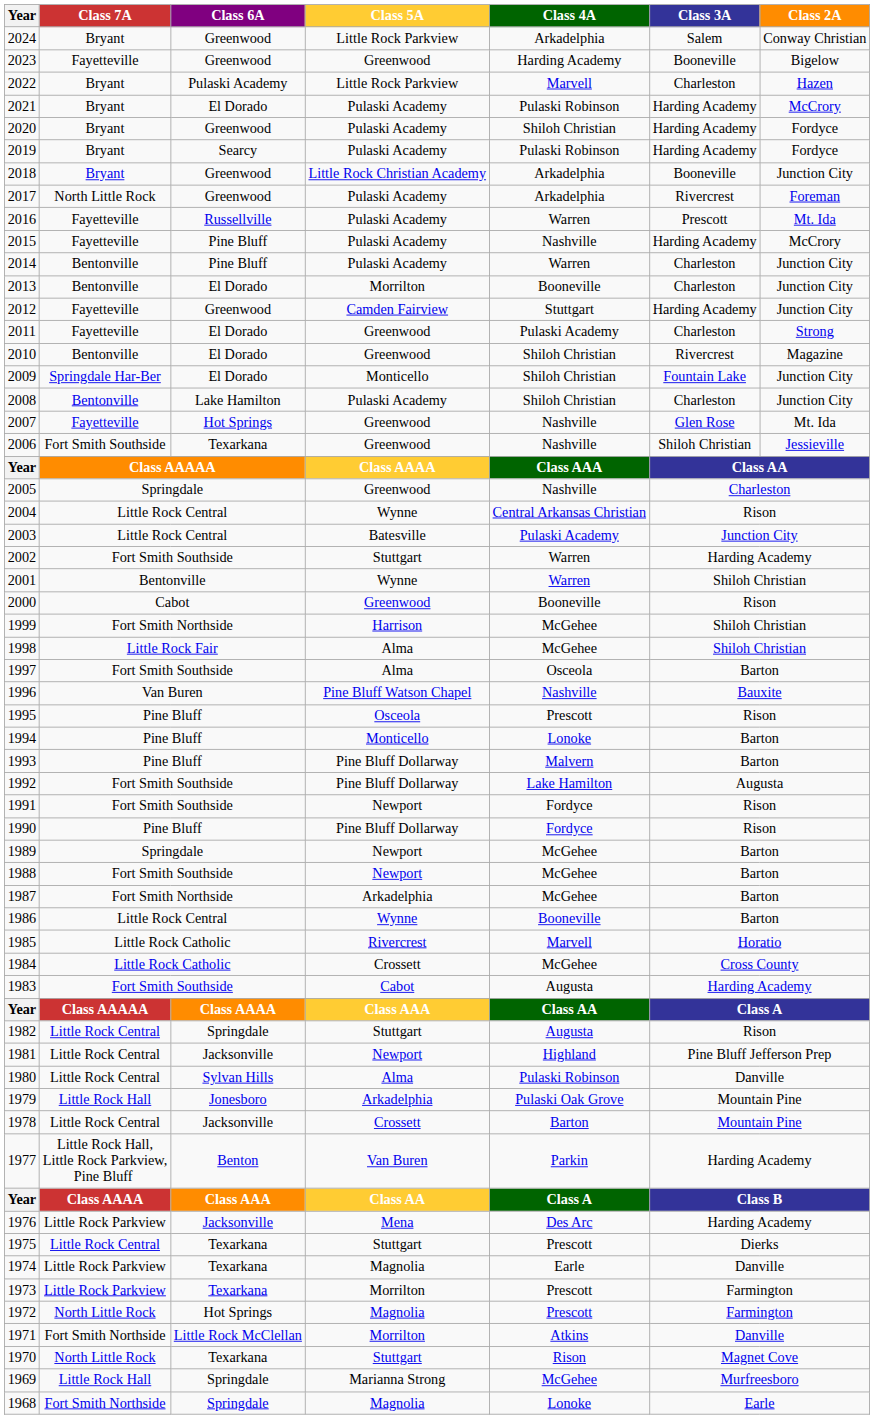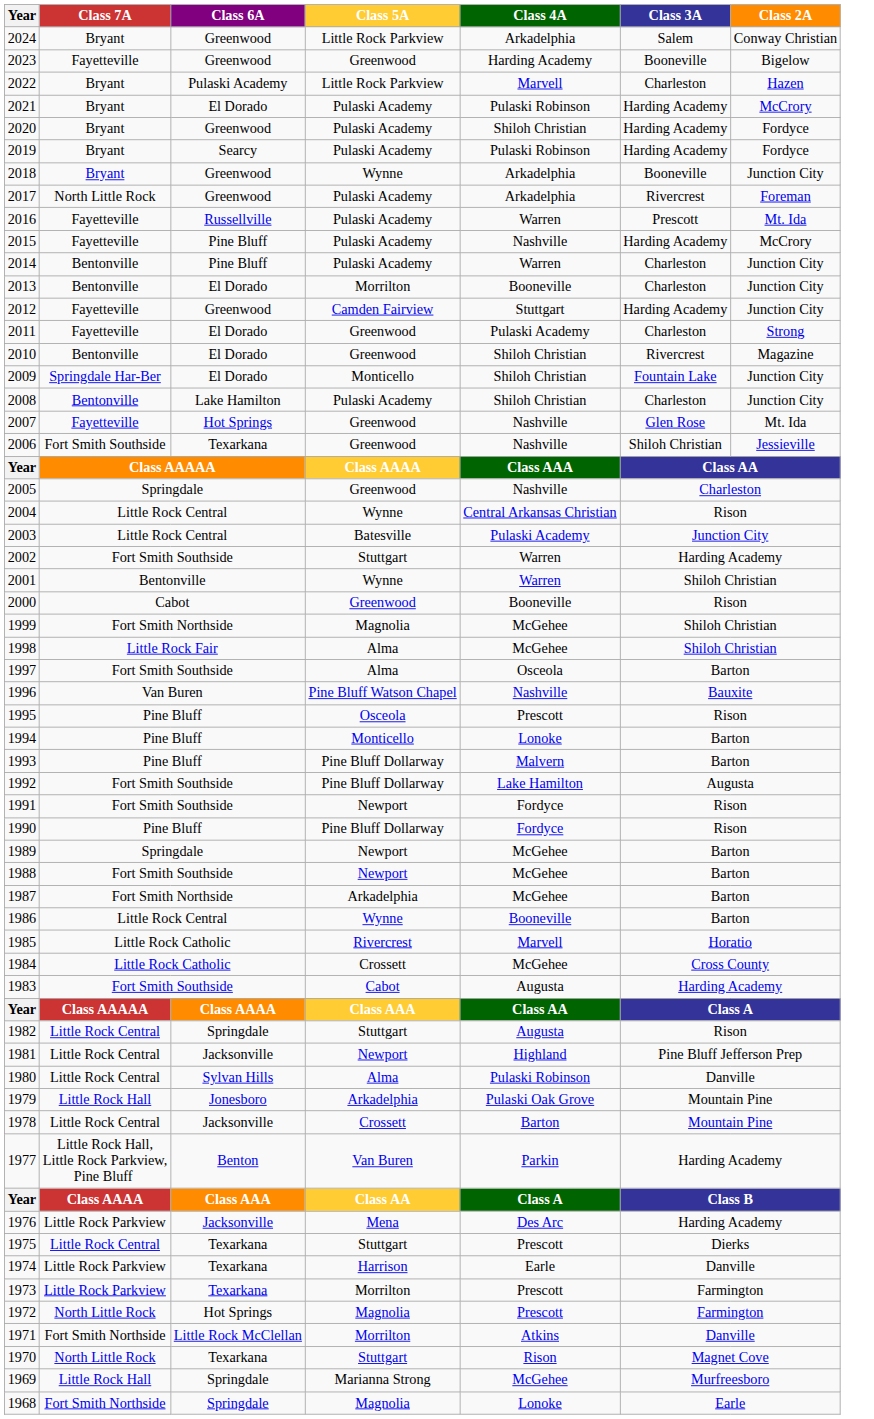 <table class="wikitable">
 <tr>
 <th style="text-align:center">Year</th>
 <th style="background:#cc3333;color:white;text-align:center">Class 7A</th>
 <th style="background:purple;color:white;text-align:center">Class 6A</th>
 <th style="background:#ffcc33;color:white;text-align:center">Class 5A</th>
 <th style="background:darkgreen;color:white;text-align:center">Class 4A</th>
 <th style="background:#333399;color:white;text-align:center">Class 3A</th>
 <th style="background:darkorange;color:white;text-align:center">Class 2A</th>
 </tr>
 <tr>
 <td style="text-align:center">2024</td>
 <td style="text-align:center">Bryant</td>
 <td style="text-align:center">Greenwood</td>
 <td style="text-align:center">Little Rock Parkview</td>
 <td style="text-align:center">Arkadelphia</td>
 <td style="text-align:center">Salem</td>
 <td style="text-align:center">Conway Christian</td>
 </tr>
 <tr>
 <td style="text-align:center">2023</td>
 <td style="text-align:center">Fayetteville</td>
 <td style="text-align:center">Greenwood</td>
 <td style="text-align:center">Greenwood</td>
 <td style="text-align:center">Harding Academy</td>
 <td style="text-align:center">Booneville</td>
 <td style="text-align:center">Bigelow</td>
 </tr>
 <tr>
 <td style="text-align:center">2022</td>
 <td style="text-align:center">Bryant</td>
 <td style="text-align:center">Pulaski Academy</td>
 <td style="text-align:center">Little Rock Parkview</td>
 <td style="text-align:center"><a href='#'>Marvell</a></td>
 <td style="text-align:center">Charleston</td>
 <td style="text-align:center"><a href='#'>Hazen</a></td>
 </tr>
 <tr>
 <td style="text-align:center">2021</td>
 <td style="text-align:center">Bryant</td>
 <td style="text-align:center">El Dorado</td>
 <td style="text-align:center">Pulaski Academy</td>
 <td style="text-align:center">Pulaski Robinson</td>
 <td style="text-align:center">Harding Academy</td>
 <td style="text-align:center"><a href='#'>McCrory</a></td>
 </tr>
 <tr>
 <td style="text-align:center">2020</td>
 <td style="text-align:center">Bryant</td>
 <td style="text-align:center">Greenwood</td>
 <td style="text-align:center">Pulaski Academy</td>
 <td style="text-align:center">Shiloh Christian</td>
 <td style="text-align:center">Harding Academy</td>
 <td style="text-align:center">Fordyce</td>
 </tr>
 <tr>
 <td style="text-align:center">2019</td>
 <td style="text-align:center">Bryant</td>
 <td style="text-align:center">Searcy</td>
 <td style="text-align:center">Pulaski Academy</td>
 <td style="text-align:center">Pulaski Robinson</td>
 <td style="text-align:center">Harding Academy</td>
 <td style="text-align:center">Fordyce</td>
 </tr>
 <tr>
 <td style="text-align:center">2018</td>
 <td style="text-align:center"><a href='#'>Bryant</a></td>
 <td style="text-align:center">Greenwood</td>
-<td style="text-align:center"><a href='#'>Little Rock Christian Academy</a></td>
+<td style="text-align:center">Wynne</td>
 <td style="text-align:center">Arkadelphia</td>
 <td style="text-align:center">Booneville</td>
 <td style="text-align:center">Junction City</td>
 </tr>
 <tr>
 <td style="text-align:center">2017</td>
 <td style="text-align:center">North Little Rock</td>
 <td style="text-align:center">Greenwood</td>
 <td style="text-align:center">Pulaski Academy</td>
 <td style="text-align:center">Arkadelphia</td>
 <td style="text-align:center">Rivercrest</td>
 <td style="text-align:center"><a href='#'>Foreman</a></td>
 </tr>
 <tr>
 <td style="text-align:center">2016</td>
 <td style="text-align:center">Fayetteville</td>
 <td style="text-align:center"><a href='#'>Russellville</a></td>
 <td style="text-align:center">Pulaski Academy</td>
 <td style="text-align:center">Warren</td>
 <td style="text-align:center">Prescott</td>
 <td style="text-align:center"><a href='#'>Mt. Ida</a></td>
 </tr>
 <tr>
 <td style="text-align:center">2015</td>
 <td style="text-align:center">Fayetteville</td>
 <td style="text-align:center">Pine Bluff</td>
 <td style="text-align:center">Pulaski Academy</td>
 <td style="text-align:center">Nashville</td>
 <td style="text-align:center">Harding Academy</td>
 <td style="text-align:center">McCrory</td>
 </tr>
 <tr>
 <td style="text-align:center">2014</td>
 <td style="text-align:center">Bentonville</td>
 <td style="text-align:center">Pine Bluff</td>
 <td style="text-align:center">Pulaski Academy</td>
 <td style="text-align:center">Warren</td>
 <td style="text-align:center">Charleston</td>
 <td style="text-align:center">Junction City</td>
 </tr>
 <tr>
 <td style="text-align:center">2013</td>
 <td style="text-align:center">Bentonville</td>
 <td style="text-align:center">El Dorado</td>
 <td style="text-align:center">Morrilton</td>
 <td style="text-align:center">Booneville</td>
 <td style="text-align:center">Charleston</td>
 <td style="text-align:center">Junction City</td>
 </tr>
 <tr>
 <td style="text-align:center">2012</td>
 <td style="text-align:center">Fayetteville</td>
 <td style="text-align:center">Greenwood</td>
 <td style="text-align:center"><a href='#'>Camden Fairview</a></td>
 <td style="text-align:center">Stuttgart</td>
 <td style="text-align:center">Harding Academy</td>
 <td style="text-align:center">Junction City</td>
 </tr>
 <tr>
 <td style="text-align:center">2011</td>
 <td style="text-align:center">Fayetteville</td>
 <td style="text-align:center">El Dorado</td>
 <td style="text-align:center">Greenwood</td>
 <td style="text-align:center">Pulaski Academy</td>
 <td style="text-align:center">Charleston</td>
 <td style="text-align:center"><a href='#'>Strong</a></td>
 </tr>
 <tr>
 <td style="text-align:center">2010</td>
 <td style="text-align:center">Bentonville</td>
 <td style="text-align:center">El Dorado</td>
 <td style="text-align:center">Greenwood</td>
 <td style="text-align:center">Shiloh Christian</td>
 <td style="text-align:center">Rivercrest</td>
 <td style="text-align:center">Magazine</td>
 </tr>
 <tr>
 <td style="text-align:center">2009</td>
 <td style="text-align:center"><a href='#'>Springdale Har-Ber</a></td>
 <td style="text-align:center">El Dorado</td>
 <td style="text-align:center">Monticello</td>
 <td style="text-align:center">Shiloh Christian</td>
 <td style="text-align:center"><a href='#'>Fountain Lake</a></td>
 <td style="text-align:center">Junction City</td>
 </tr>
 <tr>
 <td style="text-align:center">2008</td>
 <td style="text-align:center"><a href='#'>Bentonville</a></td>
 <td style="text-align:center">Lake Hamilton</td>
 <td style="text-align:center">Pulaski Academy</td>
 <td style="text-align:center">Shiloh Christian</td>
 <td style="text-align:center">Charleston</td>
 <td style="text-align:center">Junction City</td>
 </tr>
 <tr>
 <td style="text-align:center">2007</td>
 <td style="text-align:center"><a href='#'>Fayetteville</a></td>
 <td style="text-align:center"><a href='#'>Hot Springs</a></td>
 <td style="text-align:center">Greenwood</td>
 <td style="text-align:center">Nashville</td>
 <td style="text-align:center"><a href='#'>Glen Rose</a></td>
 <td style="text-align:center">Mt. Ida</td>
 </tr>
 <tr>
 <td style="text-align:center">2006</td>
 <td style="text-align:center">Fort Smith Southside</td>
 <td style="text-align:center">Texarkana</td>
 <td style="text-align:center">Greenwood</td>
 <td style="text-align:center">Nashville</td>
 <td style="text-align:center">Shiloh Christian</td>
 <td style="text-align:center"><a href='#'>Jessieville</a></td>
 </tr>
 <tr>
 <th style="text-align:center">Year</th>
 <th colspan=2 style="background:darkorange;color:white;text-align:center">Class AAAAA</th>
 <th style="background:#ffcc33;color:white;text-align:center">Class AAAA</th>
 <th style="background:darkgreen;color:white;text-align:center">Class AAA</th>
 <th colspan=2 style="background:#333399;color:white;text-align:center">Class AA</th>
 </tr>
 <tr>
 <td style="text-align:center">2005</td>
 <td colspan=2 style="text-align:center">Springdale</td>
 <td style="text-align:center">Greenwood</td>
 <td style="text-align:center">Nashville</td>
 <td colspan=2 style="text-align:center"><a href='#'>Charleston</a></td>
 </tr>
 <tr>
 <td style="text-align:center">2004</td>
 <td colspan=2 style="text-align:center">Little Rock Central</td>
 <td style="text-align:center">Wynne</td>
 <td style="text-align:center"><a href='#'>Central Arkansas Christian</a></td>
 <td colspan=2 style="text-align:center">Rison</td>
 </tr>
 <tr>
 <td style="text-align:center">2003</td>
 <td colspan=2 style="text-align:center">Little Rock Central</td>
 <td style="text-align:center">Batesville</td>
 <td style="text-align:center"><a href='#'>Pulaski Academy</a></td>
 <td colspan=2 style="text-align:center"><a href='#'>Junction City</a></td>
 </tr>
 <tr>
 <td style="text-align:center">2002</td>
 <td colspan=2 style="text-align:center">Fort Smith Southside</td>
 <td style="text-align:center">Stuttgart</td>
 <td style="text-align:center">Warren</td>
 <td colspan=2 style="text-align:center">Harding Academy</td>
 </tr>
 <tr>
 <td style="text-align:center">2001</td>
 <td colspan=2 style="text-align:center">Bentonville</td>
 <td style="text-align:center">Wynne</td>
 <td style="text-align:center"><a href='#'>Warren</a></td>
 <td colspan=2 style="text-align:center">Shiloh Christian</td>
 </tr>
 <tr>
 <td style="text-align:center">2000</td>
 <td colspan=2 style="text-align:center">Cabot</td>
 <td style="text-align:center"><a href='#'>Greenwood</a></td>
 <td style="text-align:center">Booneville</td>
 <td colspan=2 style="text-align:center">Rison</td>
 </tr>
 <tr>
 <td style="text-align:center">1999</td>
 <td colspan=2 style="text-align:center">Fort Smith Northside</td>
-<td style="text-align:center"><a href='#'>Harrison</a></td>
+<td style="text-align:center">Magnolia</td>
 <td style="text-align:center">McGehee</td>
 <td colspan=2 style="text-align:center">Shiloh Christian</td>
 </tr>
 <tr>
 <td style="text-align:center">1998</td>
 <td colspan=2 style="text-align:center"><a href='#'>Little Rock Fair</a></td>
 <td style="text-align:center">Alma</td>
 <td style="text-align:center">McGehee</td>
 <td colspan=2 style="text-align:center"><a href='#'>Shiloh Christian</a></td>
 </tr>
 <tr>
 <td style="text-align:center">1997</td>
 <td colspan=2 style="text-align:center">Fort Smith Southside</td>
 <td style="text-align:center">Alma</td>
 <td style="text-align:center">Osceola</td>
 <td colspan=2 style="text-align:center">Barton</td>
 </tr>
 <tr>
 <td style="text-align:center">1996</td>
 <td colspan=2 style="text-align:center">Van Buren</td>
 <td style="text-align:center"><a href='#'>Pine Bluff Watson Chapel</a></td>
 <td style="text-align:center"><a href='#'>Nashville</a></td>
 <td colspan=2 style="text-align:center"><a href='#'>Bauxite</a></td>
 </tr>
 <tr>
 <td style="text-align:center">1995</td>
 <td colspan=2 style="text-align:center">Pine Bluff</td>
 <td style="text-align:center"><a href='#'>Osceola</a></td>
 <td style="text-align:center">Prescott</td>
 <td colspan=2 style="text-align:center">Rison</td>
 </tr>
 <tr>
 <td style="text-align:center">1994</td>
 <td colspan=2 style="text-align:center">Pine Bluff</td>
 <td style="text-align:center"><a href='#'>Monticello</a></td>
 <td style="text-align:center"><a href='#'>Lonoke</a></td>
 <td colspan=2 style="text-align:center">Barton</td>
 </tr>
 <tr>
 <td style="text-align:center">1993</td>
 <td colspan=2 style="text-align:center">Pine Bluff</td>
 <td style="text-align:center">Pine Bluff Dollarway</td>
 <td style="text-align:center"><a href='#'>Malvern</a></td>
 <td colspan=2 style="text-align:center">Barton</td>
 </tr>
 <tr>
 <td style="text-align:center">1992</td>
 <td colspan=2 style="text-align:center">Fort Smith Southside</td>
 <td style="text-align:center">Pine Bluff Dollarway</td>
 <td style="text-align:center"><a href='#'>Lake Hamilton</a></td>
 <td colspan=2 style="text-align:center">Augusta</td>
 </tr>
 <tr>
 <td style="text-align:center">1991</td>
 <td colspan=2 style="text-align:center">Fort Smith Southside</td>
 <td style="text-align:center">Newport</td>
 <td style="text-align:center">Fordyce</td>
 <td colspan=2 style="text-align:center">Rison</td>
 </tr>
 <tr>
 <td style="text-align:center">1990</td>
 <td colspan=2 style="text-align:center">Pine Bluff</td>
 <td style="text-align:center">Pine Bluff Dollarway</td>
 <td style="text-align:center"><a href='#'>Fordyce</a></td>
 <td colspan=2 style="text-align:center">Rison</td>
 </tr>
 <tr>
 <td style="text-align:center">1989</td>
 <td colspan=2 style="text-align:center">Springdale</td>
 <td style="text-align:center">Newport</td>
 <td style="text-align:center">McGehee</td>
 <td colspan=2 style="text-align:center">Barton</td>
 </tr>
 <tr>
 <td style="text-align:center">1988</td>
 <td colspan=2 style="text-align:center">Fort Smith Southside</td>
 <td style="text-align:center"><a href='#'>Newport</a></td>
 <td style="text-align:center">McGehee</td>
 <td colspan=2 style="text-align:center">Barton</td>
 </tr>
 <tr>
 <td style="text-align:center">1987</td>
 <td colspan=2 style="text-align:center">Fort Smith Northside</td>
 <td style="text-align:center">Arkadelphia</td>
 <td style="text-align:center">McGehee</td>
 <td colspan=2 style="text-align:center">Barton</td>
 </tr>
 <tr>
 <td style="text-align:center">1986</td>
 <td colspan=2 style="text-align:center">Little Rock Central</td>
 <td style="text-align:center"><a href='#'>Wynne</a></td>
 <td style="text-align:center"><a href='#'>Booneville</a></td>
 <td colspan=2 style="text-align:center">Barton</td>
 </tr>
 <tr>
 <td style="text-align:center">1985</td>
 <td colspan=2 style="text-align:center">Little Rock Catholic</td>
 <td style="text-align:center"><a href='#'>Rivercrest</a></td>
 <td style="text-align:center"><a href='#'>Marvell</a></td>
 <td colspan=2 style="text-align:center"><a href='#'>Horatio</a></td>
 </tr>
 <tr>
 <td style="text-align:center">1984</td>
 <td colspan=2 style="text-align:center"><a href='#'>Little Rock Catholic</a></td>
 <td style="text-align:center">Crossett</td>
 <td style="text-align:center">McGehee</td>
 <td colspan=2 style="text-align:center"><a href='#'>Cross County</a></td>
 </tr>
 <tr>
 <td style="text-align:center">1983</td>
 <td colspan=2 style="text-align:center"><a href='#'>Fort Smith Southside</a></td>
 <td style="text-align:center"><a href='#'>Cabot</a></td>
 <td style="text-align:center">Augusta</td>
 <td colspan=2 style="text-align:center"><a href='#'>Harding Academy</a></td>
 </tr>
 <tr>
 <th style="text-align:center">Year</th>
 <th style="background:#cc3333;color:white;text-align:center">Class AAAAA</th>
 <th style="background:darkorange;color:white;text-align:center">Class AAAA</th>
 <th style="background:#ffcc33;color:white;text-align:center">Class AAA</th>
 <th style="background:darkgreen;color:white;text-align:center">Class AA</th>
 <th colspan=2 style="background:#333399;color:white;text-align:center">Class A</th>
 </tr>
 <tr>
 <td style="text-align:center">1982</td>
 <td style="text-align:center"><a href='#'>Little Rock Central</a></td>
 <td style="text-align:center">Springdale</td>
 <td style="text-align:center">Stuttgart</td>
 <td style="text-align:center"><a href='#'>Augusta</a></td>
 <td colspan=2 style="text-align:center">Rison</td>
 </tr>
 <tr>
 <td style="text-align:center">1981</td>
 <td style="text-align:center">Little Rock Central</td>
 <td style="text-align:center">Jacksonville</td>
 <td style="text-align:center"><a href='#'>Newport</a></td>
 <td style="text-align:center"><a href='#'>Highland</a></td>
 <td colspan=2 style="text-align:center">Pine Bluff Jefferson Prep</td>
 </tr>
 <tr>
 <td style="text-align:center">1980</td>
 <td style="text-align:center">Little Rock Central</td>
 <td style="text-align:center"><a href='#'>Sylvan Hills</a></td>
 <td style="text-align:center"><a href='#'>Alma</a></td>
 <td style="text-align:center"><a href='#'>Pulaski Robinson</a></td>
 <td colspan=2 style="text-align:center">Danville</td>
 </tr>
 <tr>
 <td style="text-align:center">1979</td>
 <td style="text-align:center"><a href='#'>Little Rock Hall</a></td>
 <td style="text-align:center"><a href='#'>Jonesboro</a></td>
 <td style="text-align:center"><a href='#'>Arkadelphia</a></td>
 <td style="text-align:center"><a href='#'>Pulaski Oak Grove</a></td>
 <td colspan=2 style="text-align:center">Mountain Pine</td>
 </tr>
 <tr>
 <td style="text-align:center">1978</td>
 <td style="text-align:center">Little Rock Central</td>
 <td style="text-align:center">Jacksonville</td>
 <td style="text-align:center"><a href='#'>Crossett</a></td>
 <td style="text-align:center"><a href='#'>Barton</a></td>
 <td colspan=2 style="text-align:center"><a href='#'>Mountain Pine</a></td>
 </tr>
 <tr>
 <td style="text-align:center">1977</td>
 <td style="text-align:center">Little Rock Hall,<br>Little Rock Parkview,<br>Pine Bluff </td>
 <td style="text-align:center"><a href='#'>Benton</a></td>
 <td style="text-align:center"><a href='#'>Van Buren</a></td>
 <td style="text-align:center"><a href='#'>Parkin</a></td>
 <td colspan=2 style="text-align:center">Harding Academy</td>
 </tr>
 <tr>
 <th style="text-align:center">Year</th>
 <th style="background:#cc3333;color:white;text-align:center">Class AAAA</th>
 <th style="background:darkorange;color:white;text-align:center">Class AAA</th>
 <th style="background:#ffcc33;color:white;text-align:center">Class AA</th>
 <th style="background:darkgreen;color:white;text-align:center">Class A</th>
 <th colspan=2 style="background:#333399;color:white;text-align:center">Class B</th>
 </tr>
 <tr>
 <td style="text-align:center">1976</td>
 <td style="text-align:center">Little Rock Parkview</td>
 <td style="text-align:center"><a href='#'>Jacksonville</a></td>
 <td style="text-align:center"><a href='#'>Mena</a></td>
 <td style="text-align:center"><a href='#'>Des Arc</a></td>
 <td colspan=2 style="text-align:center">Harding Academy</td>
 </tr>
 <tr>
 <td style="text-align:center">1975</td>
 <td style="text-align:center"><a href='#'>Little Rock Central</a></td>
 <td style="text-align:center">Texarkana</td>
 <td style="text-align:center">Stuttgart</td>
 <td style="text-align:center">Prescott</td>
 <td colspan=2 style="text-align:center">Dierks</td>
 </tr>
 <tr>
 <td style="text-align:center">1974</td>
 <td style="text-align:center">Little Rock Parkview</td>
 <td style="text-align:center">Texarkana</td>
-<td style="text-align:center">Magnolia</td>
+<td style="text-align:center"><a href='#'>Harrison</a></td>
 <td style="text-align:center">Earle</td>
 <td colspan=2 style="text-align:center">Danville</td>
 </tr>
 <tr>
 <td style="text-align:center">1973</td>
 <td style="text-align:center"><a href='#'>Little Rock Parkview</a></td>
 <td style="text-align:center"><a href='#'>Texarkana</a></td>
 <td style="text-align:center">Morrilton</td>
 <td style="text-align:center">Prescott</td>
 <td colspan=2 style="text-align:center">Farmington</td>
 </tr>
 <tr>
 <td style="text-align:center">1972</td>
 <td style="text-align:center"><a href='#'>North Little Rock</a></td>
 <td style="text-align:center">Hot Springs</td>
 <td style="text-align:center"><a href='#'>Magnolia</a></td>
 <td style="text-align:center"><a href='#'>Prescott</a></td>
 <td colspan=2 style="text-align:center"><a href='#'>Farmington</a></td>
 </tr>
 <tr>
 <td style="text-align:center">1971</td>
 <td style="text-align:center">Fort Smith Northside</td>
 <td style="text-align:center"><a href='#'>Little Rock McClellan</a></td>
 <td style="text-align:center"><a href='#'>Morrilton</a></td>
 <td style="text-align:center"><a href='#'>Atkins</a></td>
 <td colspan=2 style="text-align:center"><a href='#'>Danville</a></td>
 </tr>
 <tr>
 <td style="text-align:center">1970</td>
 <td style="text-align:center"><a href='#'>North Little Rock</a></td>
 <td style="text-align:center">Texarkana</td>
 <td style="text-align:center"><a href='#'>Stuttgart</a></td>
 <td style="text-align:center"><a href='#'>Rison</a></td>
 <td colspan=2 style="text-align:center"><a href='#'>Magnet Cove</a></td>
 </tr>
 <tr>
 <td style="text-align:center">1969</td>
 <td style="text-align:center"><a href='#'>Little Rock Hall</a></td>
 <td style="text-align:center">Springdale</td>
 <td style="text-align:center">Marianna Strong</td>
 <td style="text-align:center"><a href='#'>McGehee</a></td>
 <td colspan=2 style="text-align:center"><a href='#'>Murfreesboro</a></td>
 </tr>
 <tr>
 <td style="text-align:center">1968</td>
 <td style="text-align:center"><a href='#'>Fort Smith Northside</a></td>
 <td style="text-align:center"><a href='#'>Springdale</a></td>
 <td style="text-align:center"><a href='#'>Magnolia</a></td>
 <td style="text-align:center"><a href='#'>Lonoke</a></td>
 <td colspan=2 style="text-align:center"><a href='#'>Earle</a></td>
 </tr>
 </table>
